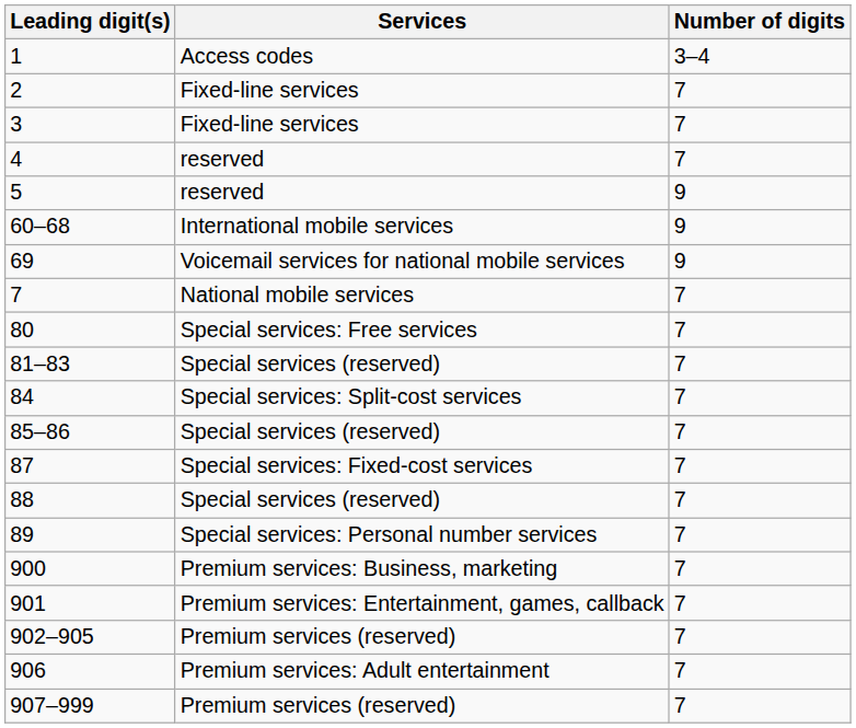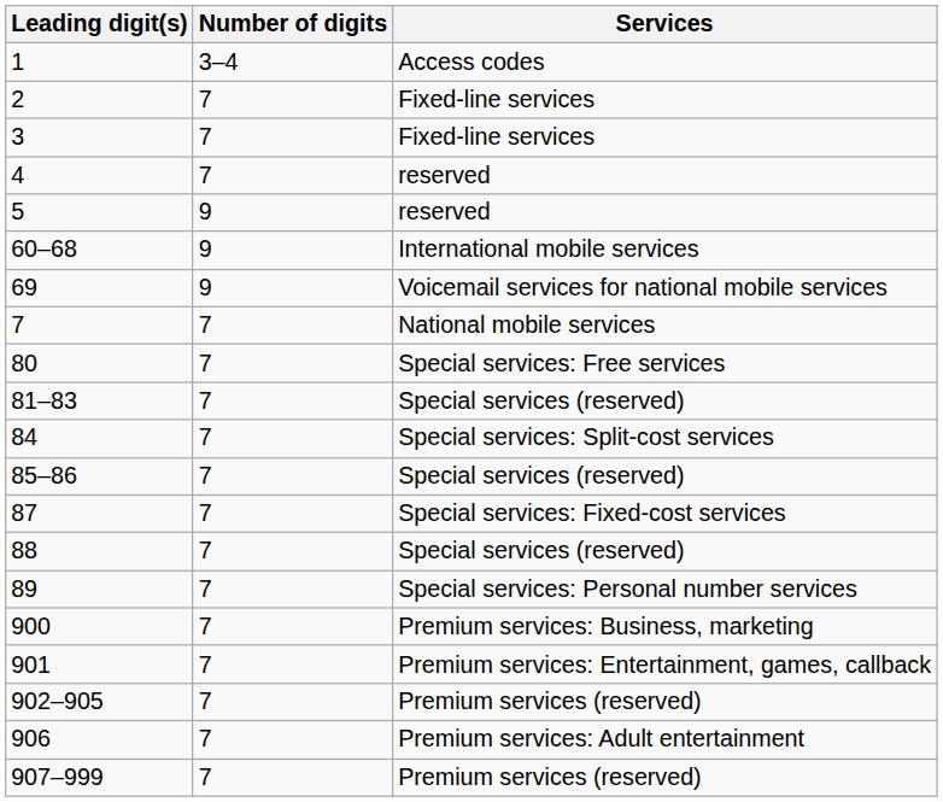 <table class="wikitable">
 <tr>
 <th>Leading digit(s)</th>
+<th>Number of digits</th>
 <th>Services</th>
-<th>Number of digits</th>
 </tr>
 <tr>
 <td>1</td>
+<td>3–4</td>
 <td>Access codes</td>
-<td>3–4</td>
 </tr>
 <tr>
 <td>2</td>
+<td>7</td>
 <td>Fixed-line services</td>
-<td>7</td>
 </tr>
 <tr>
 <td>3</td>
+<td>7</td>
 <td>Fixed-line services</td>
-<td>7</td>
 </tr>
 <tr>
 <td>4</td>
+<td>7</td>
 <td>reserved</td>
-<td>7</td>
 </tr>
 <tr>
 <td>5</td>
+<td>9</td>
 <td>reserved</td>
-<td>9</td>
 </tr>
 <tr>
 <td>60–68</td>
+<td>9</td>
 <td>International mobile services</td>
-<td>9</td>
 </tr>
 <tr>
 <td>69</td>
+<td>9</td>
 <td>Voicemail services for national mobile services</td>
-<td>9</td>
 </tr>
 <tr>
 <td>7</td>
+<td>7</td>
 <td>National mobile services</td>
-<td>7</td>
 </tr>
 <tr>
 <td>80</td>
+<td>7</td>
 <td>Special services: Free services</td>
-<td>7</td>
 </tr>
 <tr>
 <td>81–83</td>
+<td>7</td>
 <td>Special services (reserved)</td>
-<td>7</td>
 </tr>
 <tr>
 <td>84</td>
+<td>7</td>
 <td>Special services: Split-cost services</td>
-<td>7</td>
 </tr>
 <tr>
 <td>85–86</td>
+<td>7</td>
 <td>Special services (reserved)</td>
-<td>7</td>
 </tr>
 <tr>
 <td>87</td>
+<td>7</td>
 <td>Special services: Fixed-cost services</td>
-<td>7</td>
 </tr>
 <tr>
 <td>88</td>
+<td>7</td>
 <td>Special services (reserved)</td>
-<td>7</td>
 </tr>
 <tr>
 <td>89</td>
+<td>7</td>
 <td>Special services: Personal number services</td>
-<td>7</td>
 </tr>
 <tr>
 <td>900</td>
+<td>7</td>
 <td>Premium services: Business, marketing</td>
-<td>7</td>
 </tr>
 <tr>
 <td>901</td>
+<td>7</td>
 <td>Premium services: Entertainment, games, callback</td>
-<td>7</td>
 </tr>
 <tr>
 <td>902–905</td>
+<td>7</td>
 <td>Premium services (reserved)</td>
-<td>7</td>
 </tr>
 <tr>
 <td>906</td>
+<td>7</td>
 <td>Premium services: Adult entertainment</td>
-<td>7</td>
 </tr>
 <tr>
 <td>907–999</td>
+<td>7</td>
 <td>Premium services (reserved)</td>
-<td>7</td>
 </tr>
 </table>
